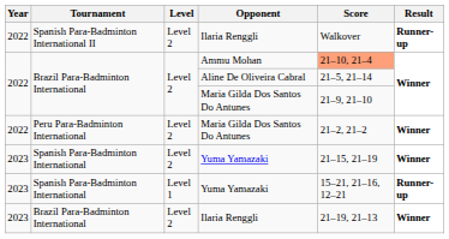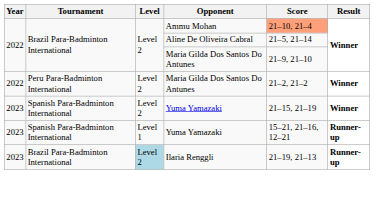 <table class="sortable wikitable" style="font-size: 90%;">
 <tr>
 <th>Year</th>
 <th>Tournament</th>
 <th>Level</th>
 <th>Opponent</th>
 <th>Score</th>
 <th>Result</th>
-</tr>
-<tr>
-<td align="center">2022</td>
-<td align="left">Spanish Para-Badminton International II</td>
-<td align="left">Level 2</td>
-<td align="left"> Ilaria Renggli</td>
-<td align="left">Walkover</td>
-<td style="text-align:left; background:white"> <strong>Runner-up</strong></td>
 </tr>
 <tr>
 <td rowspan="3" align="center">2022</td>
 <td rowspan="3" align="left">Brazil Para-Badminton International</td>
 <td rowspan="3" align="left">Level 2</td>
 <td align="left"> Ammu Mohan</td>
 <td align="left" style="background: lightsalmon;">21–10, 21–4</td>
 <td rowspan="3" style="text-align:left; background:white"> <strong>Winner</strong></td>
 </tr>
 <tr>
 <td align="left"> Aline De Oliveira Cabral</td>
 <td align="left">21–5, 21–14</td>
 </tr>
 <tr>
 <td align="left"> Maria Gilda Dos Santos Do Antunes</td>
 <td align="left">21–9, 21–10</td>
 </tr>
 <tr>
 <td align="center">2022</td>
 <td align="left">Peru Para-Badminton International</td>
 <td align="left">Level 2</td>
 <td align="left"> Maria Gilda Dos Santos Do Antunes</td>
 <td align="left">21–2, 21–2</td>
 <td style="text-align:left; background:white"> <strong>Winner</strong></td>
 </tr>
 <tr>
 <td align="center">2023</td>
 <td align="left">Spanish Para-Badminton International</td>
 <td align="left">Level 2</td>
 <td align="left"> <a href='#'>Yuma Yamazaki</a></td>
 <td align="left">21–15, 21–19</td>
 <td style="text-align:left; background:white"> <strong>Winner</strong></td>
 </tr>
 <tr>
 <td align="center">2023</td>
 <td align="left">Spanish Para-Badminton International</td>
 <td align="left">Level 1</td>
 <td align="left"> Yuma Yamazaki</td>
 <td align="left">15–21, 21–16, 12–21</td>
 <td style="text-align:left; background:white"> <strong>Runner-up</strong></td>
 </tr>
 <tr>
 <td align="center">2023</td>
 <td align="left">Brazil Para-Badminton International</td>
-<td align="left">Level 2</td>
+<td align="left" style="background: lightblue;">Level 2</td>
 <td align="left"> Ilaria Renggli</td>
 <td align="left">21–19, 21–13</td>
-<td style="text-align:left; background:white"> <strong>Winner</strong></td>
+<td style="text-align:left; background:white"> <strong>Runner-up</strong></td>
 </tr>
 </table>
